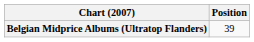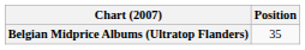 <table class="wikitable plainrowheaders" style="text-align:center;">
 <tr>
 <th scope="column">Chart (2007)</th>
 <th scope="column">Position</th>
 </tr>
 <tr>
 <th scope="row">Belgian Midprice Albums (Ultratop Flanders)</th>
-<td style="text-align:center;">39</td>
+<td style="text-align:center;">35</td>
 </tr>
 </table>
